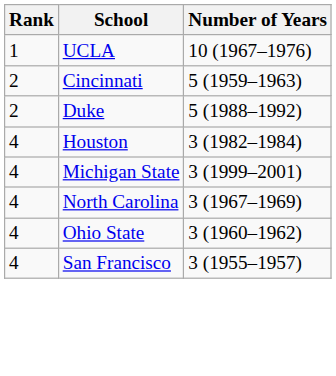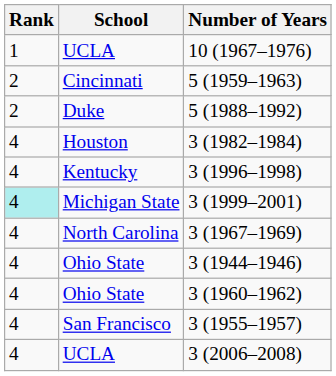 <table class="wikitable">
 <tr>
 <th>Rank</th>
 <th>School</th>
 <th>Number of Years</th>
 </tr>
 <tr>
 <td>1</td>
 <td><a href='#'>UCLA</a></td>
 <td>10 (1967–1976)</td>
 </tr>
 <tr>
 <td>2</td>
 <td><a href='#'>Cincinnati</a></td>
 <td>5 (1959–1963)</td>
 </tr>
 <tr>
 <td>2</td>
 <td><a href='#'>Duke</a></td>
 <td>5 (1988–1992)</td>
 </tr>
 <tr>
 <td>4</td>
 <td><a href='#'>Houston</a></td>
 <td>3 (1982–1984)</td>
 </tr>
 <tr>
 <td>4</td>
+<td><a href='#'>Kentucky</a></td>
+<td>3 (1996–1998)</td>
+</tr>
+<tr>
+<td style="background: paleturquoise;">4</td>
 <td><a href='#'>Michigan State</a></td>
 <td>3 (1999–2001)</td>
 </tr>
 <tr>
 <td>4</td>
 <td><a href='#'>North Carolina</a></td>
 <td>3 (1967–1969)</td>
 </tr>
 <tr>
 <td>4</td>
 <td><a href='#'>Ohio State</a></td>
+<td>3 (1944–1946)</td>
+</tr>
+<tr>
+<td>4</td>
+<td><a href='#'>Ohio State</a></td>
 <td>3 (1960–1962)</td>
 </tr>
 <tr>
 <td>4</td>
 <td><a href='#'>San Francisco</a></td>
 <td>3 (1955–1957)</td>
 </tr>
+<tr>
+<td>4</td>
+<td><a href='#'>UCLA</a></td>
+<td>3 (2006–2008)</td>
+</tr>
 </table>
